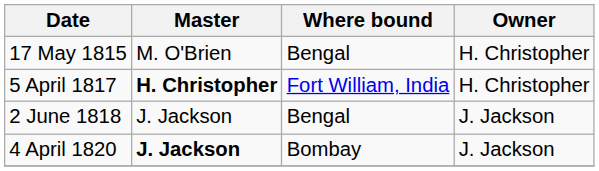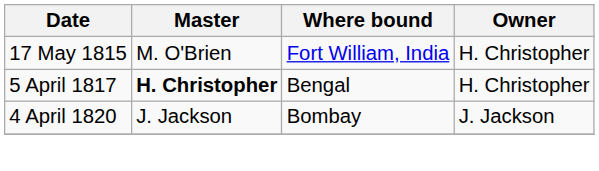 <table class="sortable wikitable">
 <tr>
 <th>Date</th>
 <th>Master</th>
 <th>Where bound</th>
 <th>Owner</th>
 </tr>
 <tr>
 <td>17 May 1815</td>
 <td>M. O'Brien</td>
-<td>Bengal</td>
+<td><a href='#'>Fort William, India</a></td>
 <td>H. Christopher</td>
 </tr>
 <tr>
 <td>5 April 1817</td>
 <td><strong>H. Christopher</strong></td>
-<td><a href='#'>Fort William, India</a></td>
+<td>Bengal</td>
 <td>H. Christopher</td>
 </tr>
 <tr>
-<td>2 June 1818</td>
+<td>4 April 1820</td>
 <td>J. Jackson</td>
-<td>Bengal</td>
-<td>J. Jackson</td>
-</tr>
-<tr>
-<td>4 April 1820</td>
-<td><strong>J. Jackson</strong></td>
 <td>Bombay</td>
 <td>J. Jackson</td>
 </tr>
 <tr>
 </tr>
 </table>
